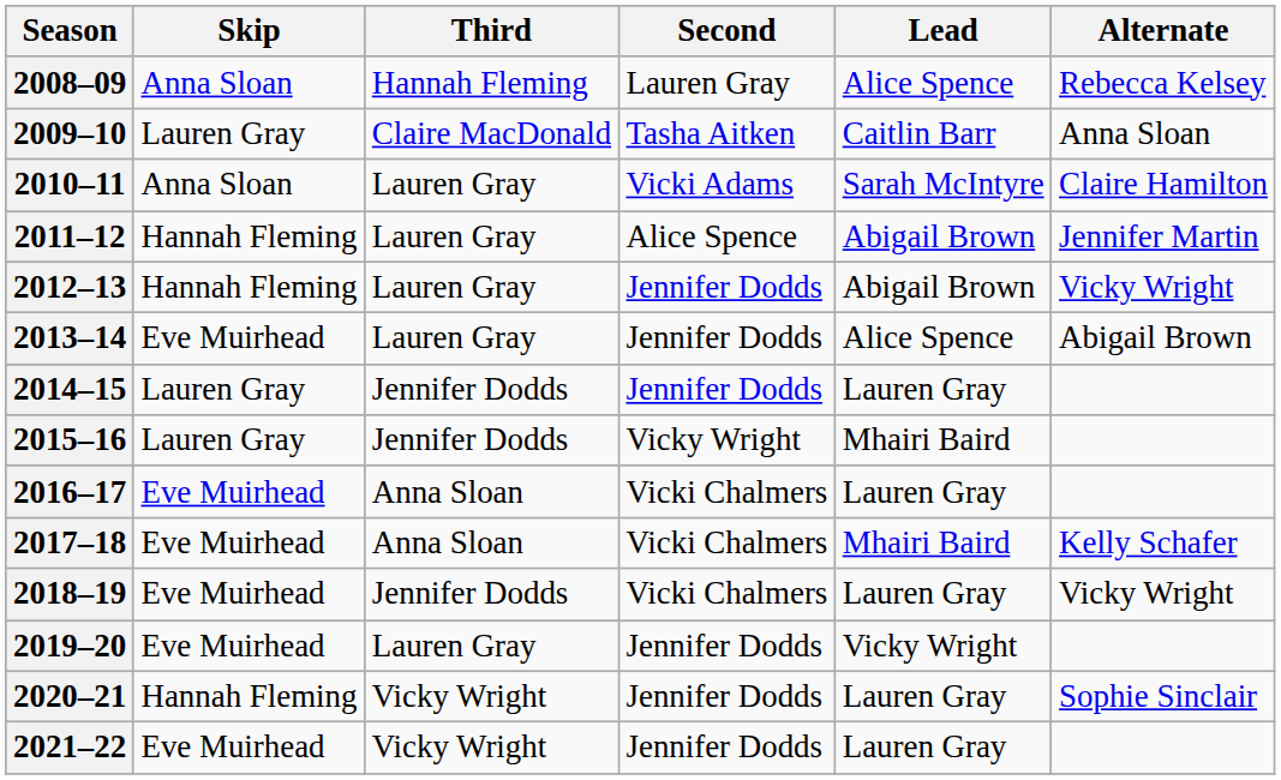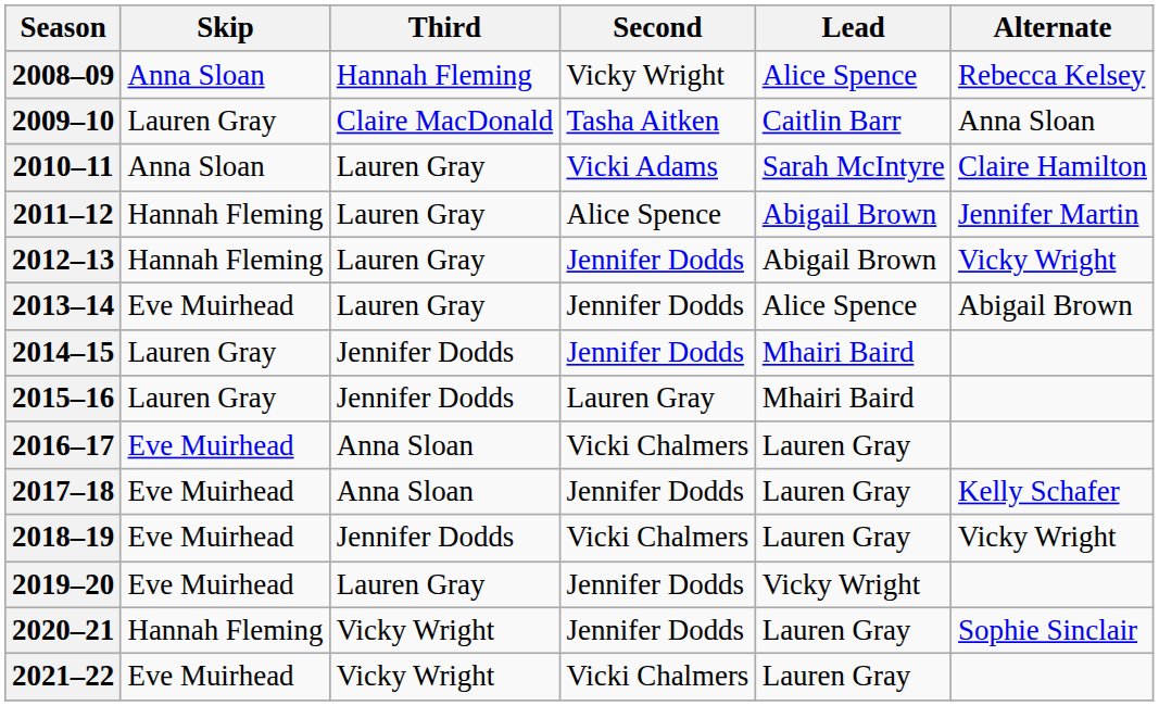 <table class="wikitable">
 <tr>
 <th scope="col">Season</th>
 <th scope="col">Skip</th>
 <th scope="col">Third</th>
 <th scope="col">Second</th>
 <th scope="col">Lead</th>
 <th scope="col">Alternate</th>
 </tr>
 <tr>
 <th scope="row">2008–09</th>
 <td><a href='#'>Anna Sloan</a></td>
 <td><a href='#'>Hannah Fleming</a></td>
-<td>Lauren Gray</td>
+<td>Vicky Wright</td>
 <td><a href='#'>Alice Spence</a></td>
 <td><a href='#'>Rebecca Kelsey</a></td>
 </tr>
 <tr>
 <th scope="row">2009–10</th>
 <td>Lauren Gray</td>
 <td><a href='#'>Claire MacDonald</a></td>
 <td><a href='#'>Tasha Aitken</a></td>
 <td><a href='#'>Caitlin Barr</a></td>
 <td>Anna Sloan</td>
 </tr>
 <tr>
 <th scope="row">2010–11</th>
 <td>Anna Sloan</td>
 <td>Lauren Gray</td>
 <td><a href='#'>Vicki Adams</a></td>
 <td><a href='#'>Sarah McIntyre</a></td>
 <td><a href='#'>Claire Hamilton</a></td>
 </tr>
 <tr>
 <th scope="row">2011–12</th>
 <td>Hannah Fleming</td>
 <td>Lauren Gray</td>
 <td>Alice Spence</td>
 <td><a href='#'>Abigail Brown</a></td>
 <td><a href='#'>Jennifer Martin</a></td>
 </tr>
 <tr>
 <th scope="row">2012–13</th>
 <td>Hannah Fleming</td>
 <td>Lauren Gray</td>
 <td><a href='#'>Jennifer Dodds</a></td>
 <td>Abigail Brown</td>
 <td><a href='#'>Vicky Wright</a></td>
 </tr>
 <tr>
 <th scope="row">2013–14</th>
 <td>Eve Muirhead</td>
 <td>Lauren Gray</td>
 <td>Jennifer Dodds</td>
 <td>Alice Spence</td>
 <td>Abigail Brown</td>
 </tr>
 <tr>
 <th scope="row">2014–15</th>
 <td>Lauren Gray</td>
 <td>Jennifer Dodds</td>
 <td><a href='#'>Jennifer Dodds</a></td>
-<td>Lauren Gray</td>
+<td><a href='#'>Mhairi Baird</a></td>
 <td></td>
 </tr>
 <tr>
 <th scope="row">2015–16</th>
 <td>Lauren Gray</td>
 <td>Jennifer Dodds</td>
-<td>Vicky Wright</td>
+<td>Lauren Gray</td>
 <td>Mhairi Baird</td>
 <td></td>
 </tr>
 <tr>
 <th scope="row">2016–17</th>
 <td><a href='#'>Eve Muirhead</a></td>
 <td>Anna Sloan</td>
 <td>Vicki Chalmers</td>
 <td>Lauren Gray</td>
 <td></td>
 </tr>
 <tr>
 <th scope="row">2017–18</th>
 <td>Eve Muirhead</td>
 <td>Anna Sloan</td>
-<td>Vicki Chalmers</td>
-<td><a href='#'>Mhairi Baird</a></td>
+<td>Jennifer Dodds</td>
+<td>Lauren Gray</td>
 <td><a href='#'>Kelly Schafer</a></td>
 </tr>
 <tr>
 <th scope="row">2018–19</th>
 <td>Eve Muirhead</td>
 <td>Jennifer Dodds</td>
 <td>Vicki Chalmers</td>
 <td>Lauren Gray</td>
 <td>Vicky Wright</td>
 </tr>
 <tr>
 <th scope="row">2019–20</th>
 <td>Eve Muirhead</td>
 <td>Lauren Gray</td>
 <td>Jennifer Dodds</td>
 <td>Vicky Wright</td>
 <td></td>
 </tr>
 <tr>
 <th scope="row">2020–21</th>
 <td>Hannah Fleming</td>
 <td>Vicky Wright</td>
 <td>Jennifer Dodds</td>
 <td>Lauren Gray</td>
 <td><a href='#'>Sophie Sinclair</a></td>
 </tr>
 <tr>
 <th scope="row">2021–22</th>
 <td>Eve Muirhead</td>
 <td>Vicky Wright</td>
-<td>Jennifer Dodds</td>
+<td>Vicki Chalmers</td>
 <td>Lauren Gray</td>
 <td></td>
 </tr>
 </table>
